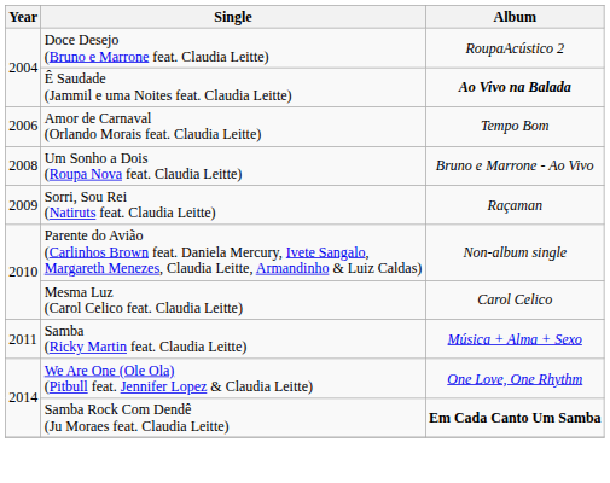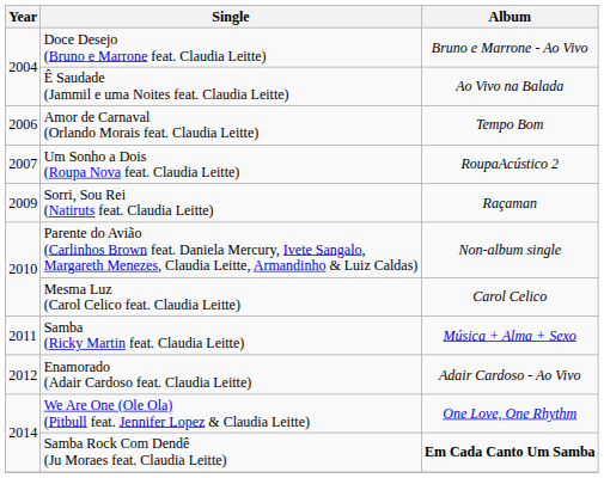 <table class="wikitable">
 <tr>
 <th>Year</th>
 <th>Single</th>
 <th>Album</th>
 </tr>
 <tr>
 <td rowspan="2">2004</td>
 <td>Doce Desejo<br><span>(<a href='#'>Bruno e Marrone</a> feat. Claudia Leitte)</span></td>
-<td align="center" rowspan="1"><em>RoupaAcústico 2</em></td>
+<td align="center"><em>Bruno e Marrone - Ao Vivo</em></td>
 </tr>
 <tr>
 <td>Ê Saudade<br><span>(Jammil e uma Noites feat. Claudia Leitte)</span></td>
-<td align="center"><strong><em>Ao Vivo na Balada</em></strong></td>
+<td align="center"><em>Ao Vivo na Balada</em></td>
 </tr>
 <tr>
 <td rowspan="1">2006</td>
 <td>Amor de Carnaval<br><span>(Orlando Morais feat. Claudia Leitte)</span></td>
 <td align="center" rowspan="1"><em>Tempo Bom</em></td>
 </tr>
 <tr>
-<td rowspan="1">2008</td>
+<td rowspan="1">2007</td>
 <td>Um Sonho a Dois<br><span>(<a href='#'>Roupa Nova</a> feat. Claudia Leitte)</span></td>
-<td align="center"><em>Bruno e Marrone - Ao Vivo</em></td>
+<td align="center" rowspan="1"><em>RoupaAcústico 2</em></td>
 </tr>
 <tr>
 <td rowspan="1">2009</td>
 <td>Sorri, Sou Rei<br><span>(<a href='#'>Natiruts</a> feat. Claudia Leitte)</span></td>
 <td align="center" rowspan="1"><em>Raçaman</em></td>
 </tr>
 <tr>
 <td rowspan="2">2010</td>
 <td>Parente do Avião<br><span>(<a href='#'>Carlinhos Brown</a> feat.  Daniela Mercury, <a href='#'>Ivete Sangalo</a>,<br><a href='#'>Margareth Menezes</a>, Claudia Leitte, <a href='#'>Armandinho</a> & Luiz Caldas)</span></td>
 <td align="center" rowspan="1"><em>Non-album single</em></td>
 </tr>
 <tr>
 <td>Mesma Luz<br><span>(Carol Celico feat. Claudia Leitte)</span></td>
 <td align="center"><em>Carol Celico</em></td>
 </tr>
 <tr>
 <td rowspan="1">2011</td>
 <td>Samba<br><span>(<a href='#'>Ricky Martin</a> feat. Claudia Leitte)</span></td>
 <td align="center"><em><a href='#'>Música + Alma + Sexo</a></em></td>
 </tr>
 <tr>
+<td rowspan="1">2012</td>
+<td>Enamorado<br><span>(Adair Cardoso feat. Claudia Leitte)</span></td>
+<td align="center"><em>Adair Cardoso - Ao Vivo</em></td>
+</tr>
+<tr>
 <td rowspan="2">2014</td>
 <td><a href='#'>We Are One (Ole Ola)</a><br><span>(<a href='#'>Pitbull</a> feat. <a href='#'>Jennifer Lopez</a> & Claudia Leitte)</span></td>
 <td align="center"><em><a href='#'>One Love, One Rhythm</a></em></td>
 </tr>
 <tr>
 <td>Samba Rock Com Dendê<br><span>(Ju Moraes feat. Claudia Leitte)</span></td>
 <td><strong>Em Cada Canto Um Samba</strong></td>
 </tr>
 <tr>
 </tr>
 </table>
